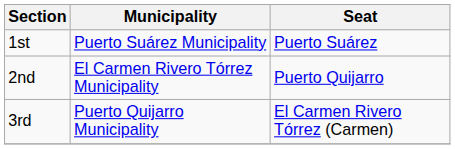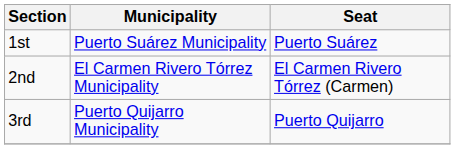 <table class="wikitable" style="width:35%;">
 <tr>
 <th>Section</th>
 <th>Municipality</th>
 <th>Seat</th>
 </tr>
 <tr>
 <td>1st</td>
 <td><a href='#'>Puerto Suárez Municipality</a></td>
 <td><a href='#'>Puerto Suárez</a></td>
 </tr>
 <tr>
 <td>2nd</td>
 <td><a href='#'>El Carmen Rivero Tórrez Municipality</a></td>
-<td><a href='#'>Puerto Quijarro</a></td>
+<td><a href='#'>El Carmen Rivero Tórrez</a> (Carmen)</td>
 </tr>
 <tr>
 <td>3rd</td>
 <td><a href='#'>Puerto Quijarro Municipality</a></td>
-<td><a href='#'>El Carmen Rivero Tórrez</a> (Carmen)</td>
+<td><a href='#'>Puerto Quijarro</a></td>
 </tr>
 <tr>
 </tr>
 </table>
